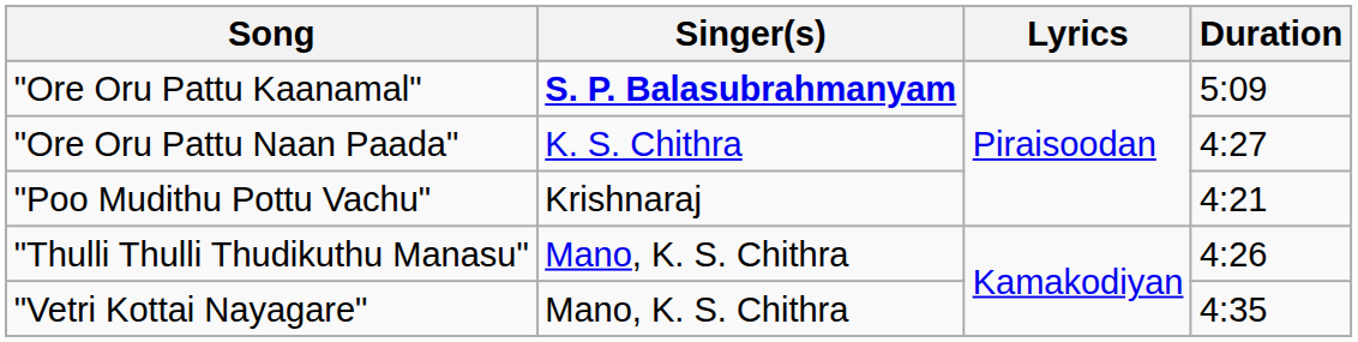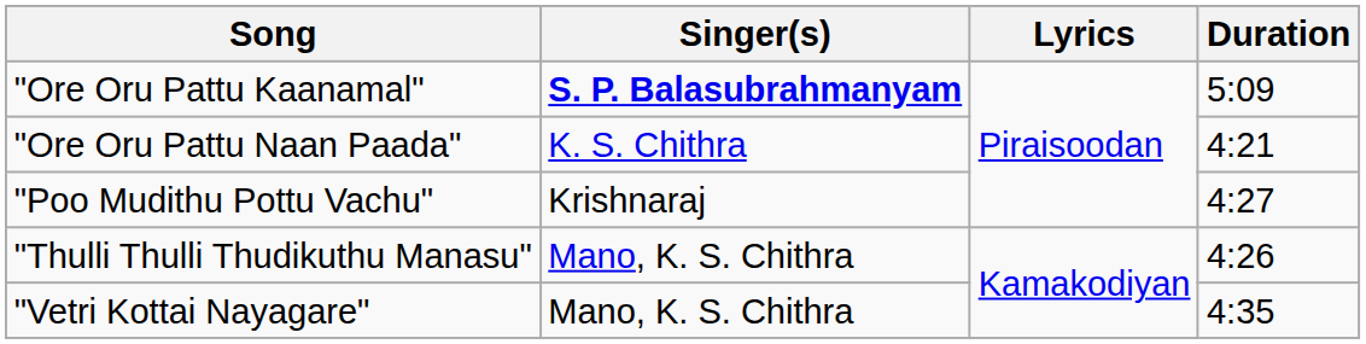 <table class="wikitable" style="font-size:95%;">
 <tr>
 <th>Song</th>
 <th>Singer(s)</th>
 <th>Lyrics</th>
 <th>Duration</th>
 </tr>
 <tr>
 <td>"Ore Oru Pattu Kaanamal"</td>
 <td><strong><a href='#'>S. P. Balasubrahmanyam</a></strong></td>
 <td rowspan=3><a href='#'>Piraisoodan</a></td>
 <td>5:09</td>
 </tr>
 <tr>
 <td>"Ore Oru Pattu Naan Paada"</td>
 <td><a href='#'>K. S. Chithra</a></td>
-<td>4:27</td>
+<td>4:21</td>
 </tr>
 <tr>
 <td>"Poo Mudithu Pottu Vachu"</td>
 <td>Krishnaraj</td>
-<td>4:21</td>
+<td>4:27</td>
 </tr>
 <tr>
 <td>"Thulli Thulli Thudikuthu Manasu"</td>
 <td><a href='#'>Mano</a>, K. S. Chithra</td>
 <td rowspan=2><a href='#'>Kamakodiyan</a></td>
 <td>4:26</td>
 </tr>
 <tr>
 <td>"Vetri Kottai Nayagare"</td>
 <td>Mano, K. S. Chithra</td>
 <td>4:35</td>
 </tr>
 </table>
